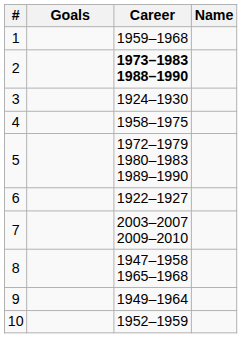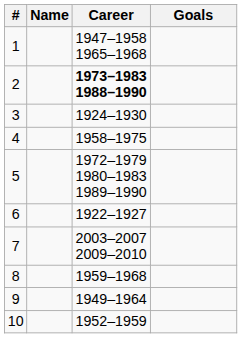 <table class="wikitable sortable" style="text-align:center;">
 <tr>
 <th>#</th>
+<th>Name</th>
+<th>Career</th>
 <th width="90">Goals</th>
-<th>Career</th>
-<th>Name</th>
 </tr>
 <tr>
 <td>1</td>
+<td style="text-align:left;"> </td>
+<td>1947–1958<br>1965–1968</td>
 <td></td>
-<td>1959–1968</td>
-<td style="text-align:left;"> </td>
 </tr>
 <tr>
 <td>2</td>
+<td style="text-align:left;"> </td>
+<td><strong>1973–1983<br>1988–1990</strong></td>
 <td></td>
-<td><strong>1973–1983<br>1988–1990</strong></td>
-<td style="text-align:left;"> </td>
 </tr>
 <tr>
 <td>3</td>
+<td style="text-align:left;"> </td>
+<td>1924–1930</td>
 <td></td>
-<td>1924–1930</td>
-<td style="text-align:left;"> </td>
 </tr>
 <tr>
 <td>4</td>
+<td style="text-align:left;"> </td>
+<td>1958–1975</td>
 <td></td>
-<td>1958–1975</td>
-<td style="text-align:left;"> </td>
 </tr>
 <tr>
 <td>5</td>
+<td style="text-align:left;"> </td>
+<td>1972–1979<br>1980–1983<br>1989–1990</td>
 <td></td>
-<td>1972–1979<br>1980–1983<br>1989–1990</td>
-<td style="text-align:left;"> </td>
 </tr>
 <tr>
 <td>6</td>
+<td style="text-align:left;"> </td>
+<td>1922–1927</td>
 <td></td>
-<td>1922–1927</td>
-<td style="text-align:left;"> </td>
 </tr>
 <tr>
 <td>7</td>
+<td style="text-align:left;"> </td>
+<td>2003–2007<br>2009–2010</td>
 <td></td>
-<td>2003–2007<br>2009–2010</td>
-<td style="text-align:left;"> </td>
 </tr>
 <tr>
 <td>8</td>
+<td style="text-align:left;"> </td>
+<td>1959–1968</td>
 <td></td>
-<td>1947–1958<br>1965–1968</td>
-<td style="text-align:left;"> </td>
 </tr>
 <tr>
 <td>9</td>
+<td style="text-align:left;"> </td>
+<td>1949–1964</td>
 <td></td>
-<td>1949–1964</td>
-<td style="text-align:left;"> </td>
 </tr>
 <tr>
 <td>10</td>
+<td style="text-align:left;"> </td>
+<td>1952–1959</td>
 <td></td>
-<td>1952–1959</td>
-<td style="text-align:left;"> </td>
 </tr>
 </table>
